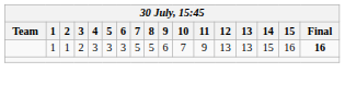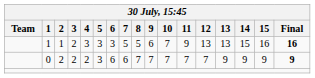 <table class=wikitable style="text-align:center; width: 55%">
 <tr>
 <th colspan=17><em>30 July, 15:45</em></th>
 </tr>
 <tr>
 <th>Team</th>
 <th>1</th>
 <th>2</th>
 <th>3</th>
 <th>4</th>
 <th>5</th>
 <th>6</th>
 <th>7</th>
 <th>8</th>
 <th>9</th>
 <th>10</th>
 <th>11</th>
 <th>12</th>
 <th>13</th>
 <th>14</th>
 <th>15</th>
 <th>Final</th>
 </tr>
 <tr>
 <td align=left><strong></strong></td>
 <td>1</td>
 <td>1</td>
 <td>2</td>
 <td>3</td>
 <td>3</td>
 <td>3</td>
 <td>5</td>
 <td>5</td>
 <td>6</td>
 <td>7</td>
 <td>9</td>
 <td>13</td>
 <td>13</td>
 <td>15</td>
 <td>16</td>
 <td><strong>16</strong></td>
 </tr>
 <tr>
+<td align=left></td>
+<td>0</td>
+<td>2</td>
+<td>2</td>
+<td>2</td>
+<td>3</td>
+<td>6</td>
+<td>6</td>
+<td>7</td>
+<td>7</td>
+<td>7</td>
+<td>7</td>
+<td>7</td>
+<td>9</td>
+<td>9</td>
+<td>9</td>
+<td><strong>9</strong></td>
+</tr>
+<tr>
 <td colspan=17></td>
 </tr>
 </table>
